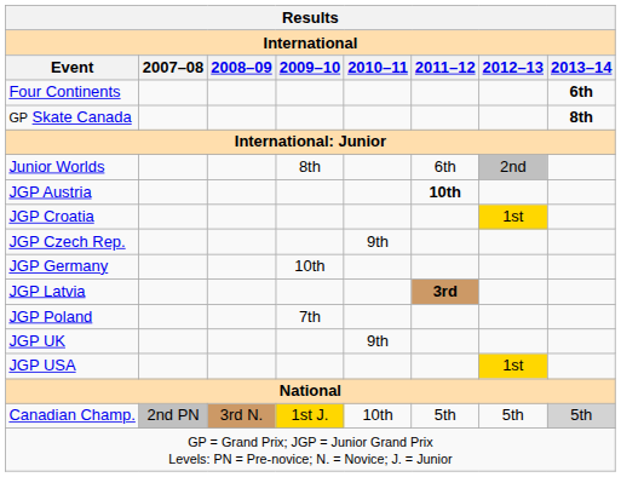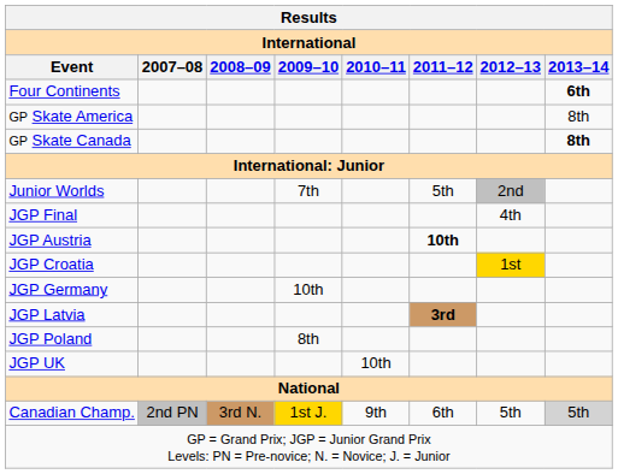 <table class="wikitable" style="text-align:center">
 <tr>
 <th colspan=8 align=center><strong>Results</strong></th>
 </tr>
 <tr>
 <th style="background-color: #ffdead; " colspan=8 align=center><strong>International</strong></th>
 </tr>
 <tr>
 <th>Event</th>
 <th>2007–08</th>
 <th><a href='#'>2008–09</a></th>
 <th><a href='#'>2009–10</a></th>
 <th><a href='#'>2010–11</a></th>
 <th><a href='#'>2011–12</a></th>
 <th><a href='#'>2012–13</a></th>
 <th><a href='#'>2013–14</a></th>
 </tr>
 <tr>
 <td align=left><a href='#'>Four Continents</a></td>
 <td></td>
 <td></td>
 <td></td>
 <td></td>
 <td></td>
 <td></td>
 <td><strong>6th</strong></td>
 </tr>
 <tr>
+<td align=left><small>GP</small> <a href='#'>Skate America</a></td>
+<td></td>
+<td></td>
+<td></td>
+<td></td>
+<td></td>
+<td></td>
+<td>8th</td>
+</tr>
+<tr>
 <td align=left><small>GP</small> <a href='#'>Skate Canada</a></td>
 <td></td>
 <td></td>
 <td></td>
 <td></td>
 <td></td>
 <td></td>
 <td><strong>8th</strong></td>
 </tr>
 <tr>
 <th style="background-color: #ffdead; " colspan=8 align=center><strong>International: Junior</strong></th>
 </tr>
 <tr>
 <td align=left><a href='#'>Junior Worlds</a></td>
 <td></td>
 <td></td>
-<td>8th</td>
+<td>7th</td>
 <td></td>
-<td>6th</td>
+<td>5th</td>
 <td bgcolor=silver>2nd</td>
+<td></td>
+</tr>
+<tr>
+<td align=left><a href='#'>JGP Final</a></td>
+<td></td>
+<td></td>
+<td></td>
+<td></td>
+<td></td>
+<td>4th</td>
 <td></td>
 </tr>
 <tr>
 <td align=left><a href='#'>JGP Austria</a></td>
 <td></td>
 <td></td>
 <td></td>
 <td></td>
 <td><strong>10th</strong></td>
 <td></td>
 <td></td>
 </tr>
 <tr>
 <td align=left><a href='#'>JGP Croatia</a></td>
 <td></td>
 <td></td>
 <td></td>
 <td></td>
 <td></td>
 <td bgcolor=gold>1st</td>
-<td></td>
-</tr>
-<tr>
-<td align=left><a href='#'>JGP Czech Rep.</a></td>
-<td></td>
-<td></td>
-<td></td>
-<td>9th</td>
-<td></td>
-<td></td>
 <td></td>
 </tr>
 <tr>
 <td align=left><a href='#'>JGP Germany</a></td>
 <td></td>
 <td></td>
 <td>10th</td>
 <td></td>
 <td></td>
 <td></td>
 <td></td>
 </tr>
 <tr>
 <td align=left><a href='#'>JGP Latvia</a></td>
 <td></td>
 <td></td>
 <td></td>
 <td></td>
 <td bgcolor=cc9966><strong>3rd</strong></td>
 <td></td>
 <td></td>
 </tr>
 <tr>
 <td align=left><a href='#'>JGP Poland</a></td>
 <td></td>
 <td></td>
-<td>7th</td>
+<td>8th</td>
 <td></td>
 <td></td>
 <td></td>
 <td></td>
 </tr>
 <tr>
 <td align=left><a href='#'>JGP UK</a></td>
 <td></td>
 <td></td>
 <td></td>
-<td>9th</td>
+<td>10th</td>
 <td></td>
 <td></td>
-<td></td>
-</tr>
-<tr>
-<td align=left><a href='#'>JGP USA</a></td>
-<td></td>
-<td></td>
-<td></td>
-<td></td>
-<td></td>
-<td bgcolor=gold>1st</td>
 <td></td>
 </tr>
 <tr>
 <th style="background-color: #ffdead; " colspan=8 align=center><strong>National</strong></th>
 </tr>
 <tr>
 <td align=left><a href='#'>Canadian Champ.</a></td>
 <td bgcolor=silver>2nd PN</td>
 <td bgcolor=cc9966>3rd N.</td>
 <td bgcolor=gold>1st J.</td>
-<td>10th</td>
-<td>5th</td>
+<td>9th</td>
+<td>6th</td>
 <td>5th</td>
 <td style="background: lightgrey;">5th</td>
 </tr>
 <tr>
 <td colspan=8 align=center><small> GP = Grand Prix; JGP = Junior Grand Prix <br> Levels: PN = Pre-novice; N. = Novice; J. = Junior </small></td>
 </tr>
 </table>
